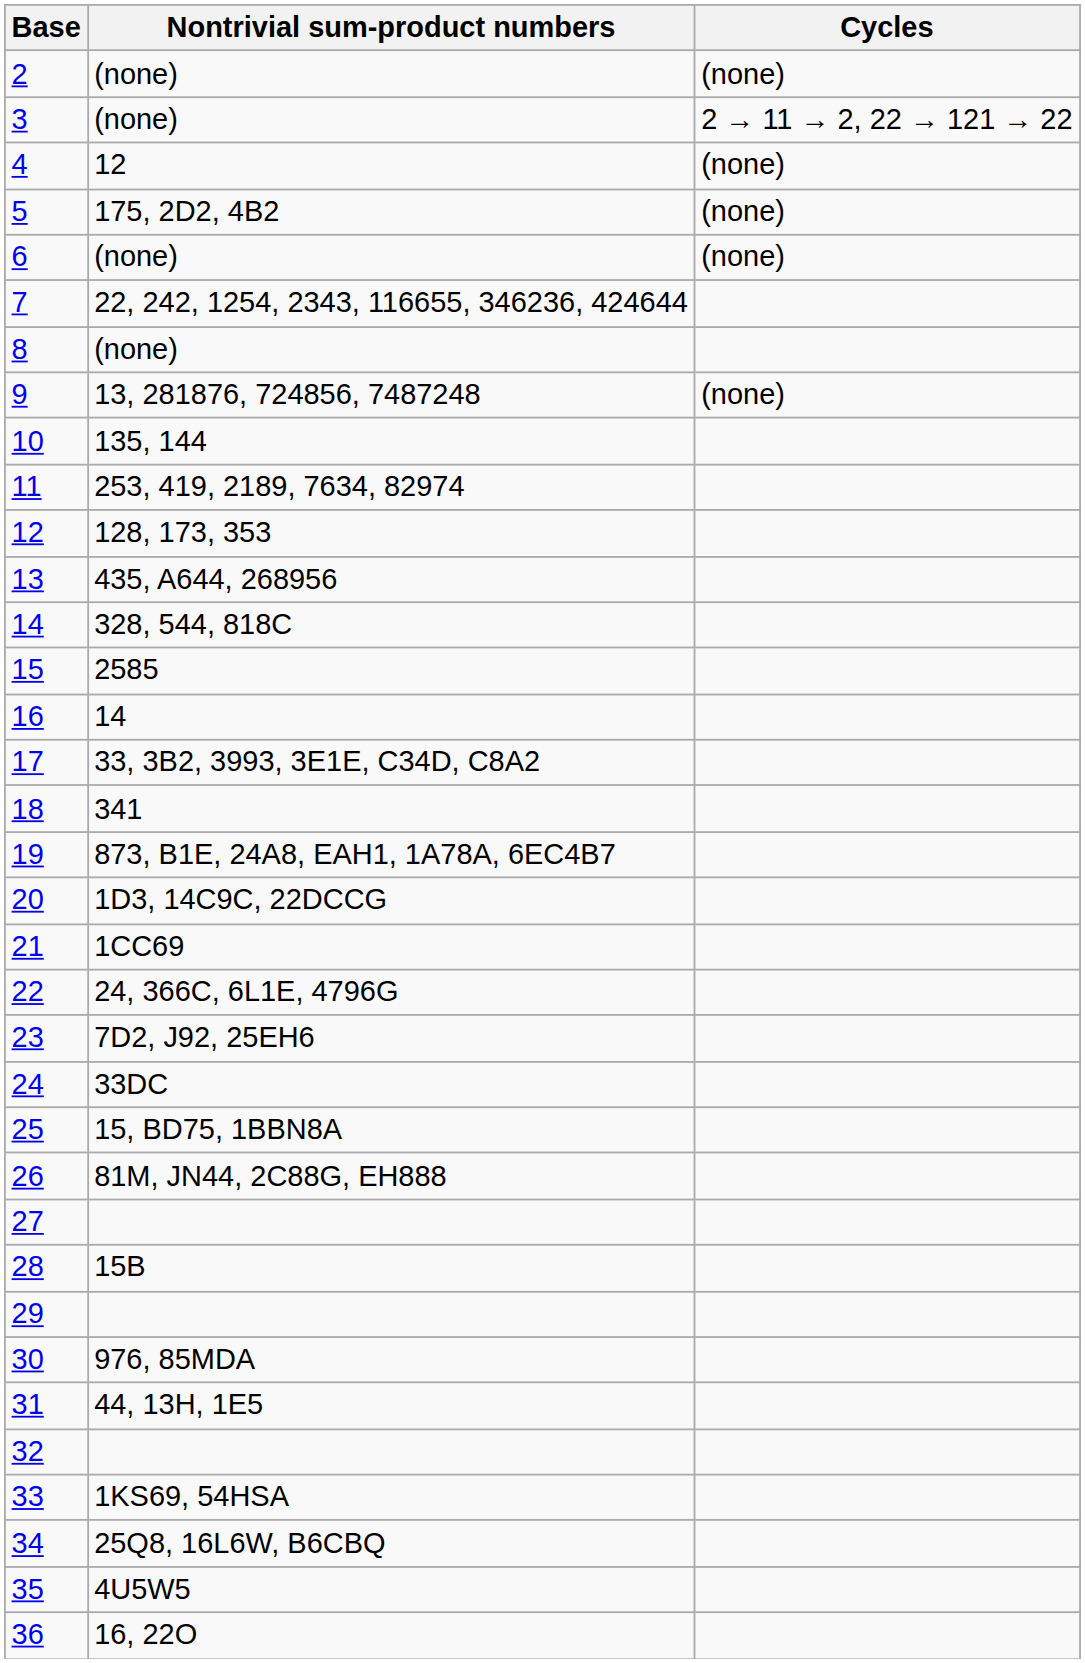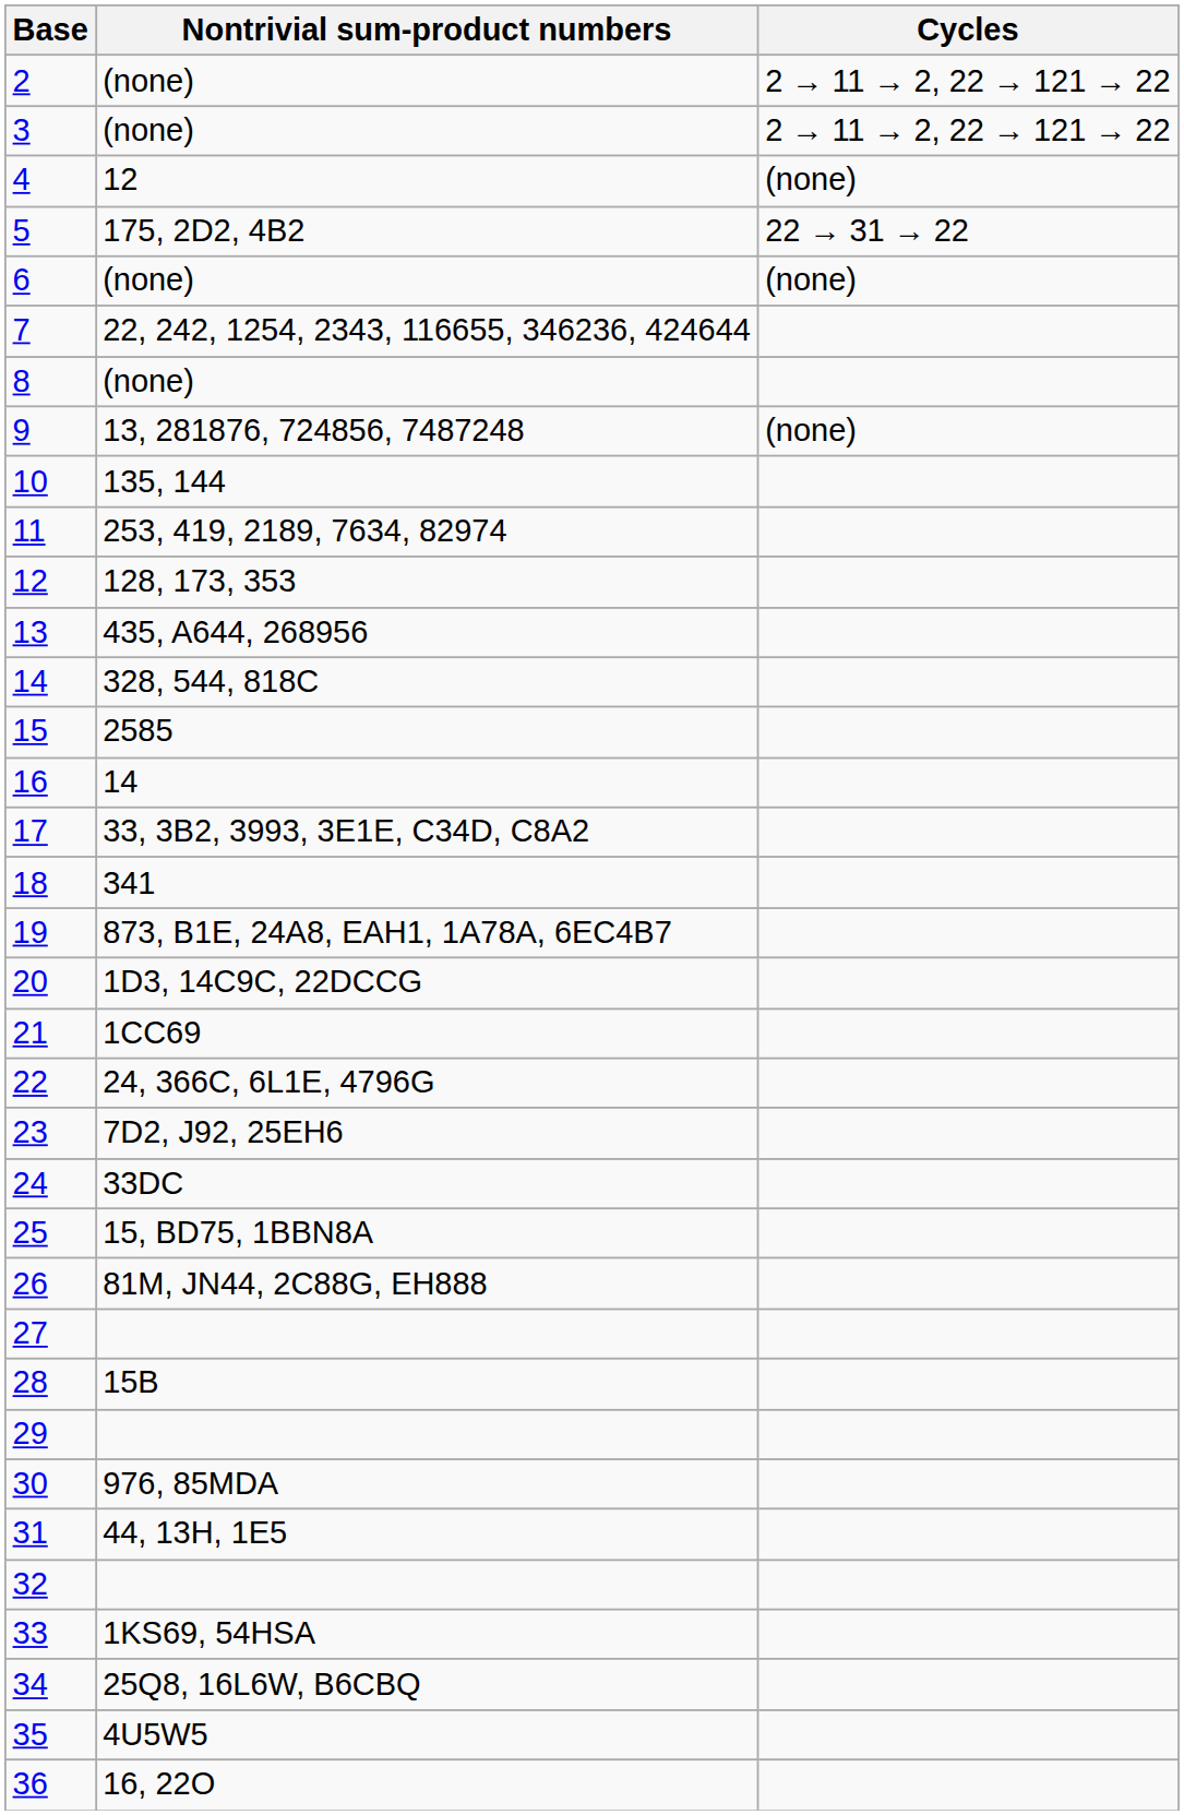 <table class="wikitable">
 <tr>
 <th>Base</th>
 <th>Nontrivial sum-product numbers</th>
 <th>Cycles</th>
 </tr>
 <tr>
 <td><a href='#'>2</a></td>
 <td>(none)</td>
-<td>(none)</td>
+<td>2 → 11 → 2, 22 → 121 → 22</td>
 </tr>
 <tr>
 <td><a href='#'>3</a></td>
 <td>(none)</td>
 <td>2 → 11 → 2, 22 → 121 → 22</td>
 </tr>
 <tr>
 <td><a href='#'>4</a></td>
 <td>12</td>
 <td>(none)</td>
 </tr>
 <tr>
 <td><a href='#'>5</a></td>
 <td>175, 2D2, 4B2</td>
-<td>(none)</td>
+<td>22 → 31 → 22</td>
 </tr>
 <tr>
 <td><a href='#'>6</a></td>
 <td>(none)</td>
 <td>(none)</td>
 </tr>
 <tr>
 <td><a href='#'>7</a></td>
 <td>22, 242, 1254, 2343, 116655, 346236, 424644</td>
 <td></td>
 </tr>
 <tr>
 <td><a href='#'>8</a></td>
 <td>(none)</td>
 <td></td>
 </tr>
 <tr>
 <td><a href='#'>9</a></td>
 <td>13, 281876, 724856, 7487248</td>
 <td>(none)</td>
 </tr>
 <tr>
 <td><a href='#'>10</a></td>
 <td>135, 144</td>
 <td></td>
 </tr>
 <tr>
 <td><a href='#'>11</a></td>
 <td>253, 419, 2189, 7634, 82974</td>
 <td></td>
 </tr>
 <tr>
 <td><a href='#'>12</a></td>
 <td>128, 173, 353</td>
 <td></td>
 </tr>
 <tr>
 <td><a href='#'>13</a></td>
 <td>435, A644, 268956</td>
 <td></td>
 </tr>
 <tr>
 <td><a href='#'>14</a></td>
 <td>328, 544, 818C</td>
 <td></td>
 </tr>
 <tr>
 <td><a href='#'>15</a></td>
 <td>2585</td>
 <td></td>
 </tr>
 <tr>
 <td><a href='#'>16</a></td>
 <td>14</td>
 <td></td>
 </tr>
 <tr>
 <td><a href='#'>17</a></td>
 <td>33, 3B2, 3993, 3E1E, C34D, C8A2</td>
 <td></td>
 </tr>
 <tr>
 <td><a href='#'>18</a></td>
 <td>341</td>
 <td></td>
 </tr>
 <tr>
 <td><a href='#'>19</a></td>
 <td>873, B1E, 24A8, EAH1, 1A78A, 6EC4B7</td>
 <td></td>
 </tr>
 <tr>
 <td><a href='#'>20</a></td>
 <td>1D3, 14C9C, 22DCCG</td>
 <td></td>
 </tr>
 <tr>
 <td><a href='#'>21</a></td>
 <td>1CC69</td>
 <td></td>
 </tr>
 <tr>
 <td><a href='#'>22</a></td>
 <td>24, 366C, 6L1E, 4796G</td>
 <td></td>
 </tr>
 <tr>
 <td><a href='#'>23</a></td>
 <td>7D2, J92, 25EH6</td>
 <td></td>
 </tr>
 <tr>
 <td><a href='#'>24</a></td>
 <td>33DC</td>
 <td></td>
 </tr>
 <tr>
 <td><a href='#'>25</a></td>
 <td>15, BD75, 1BBN8A</td>
 <td></td>
 </tr>
 <tr>
 <td><a href='#'>26</a></td>
 <td>81M, JN44, 2C88G, EH888</td>
 <td></td>
 </tr>
 <tr>
 <td><a href='#'>27</a></td>
 <td></td>
 <td></td>
 </tr>
 <tr>
 <td><a href='#'>28</a></td>
 <td>15B</td>
 <td></td>
 </tr>
 <tr>
 <td><a href='#'>29</a></td>
 <td></td>
 <td></td>
 </tr>
 <tr>
 <td><a href='#'>30</a></td>
 <td>976, 85MDA</td>
 <td></td>
 </tr>
 <tr>
 <td><a href='#'>31</a></td>
 <td>44, 13H, 1E5</td>
 <td></td>
 </tr>
 <tr>
 <td><a href='#'>32</a></td>
 <td></td>
 <td></td>
 </tr>
 <tr>
 <td><a href='#'>33</a></td>
 <td>1KS69, 54HSA</td>
 <td></td>
 </tr>
 <tr>
 <td><a href='#'>34</a></td>
 <td>25Q8, 16L6W, B6CBQ</td>
 <td></td>
 </tr>
 <tr>
 <td><a href='#'>35</a></td>
 <td>4U5W5</td>
 <td></td>
 </tr>
 <tr>
 <td><a href='#'>36</a></td>
 <td>16, 22O</td>
 <td></td>
 </tr>
 </table>
